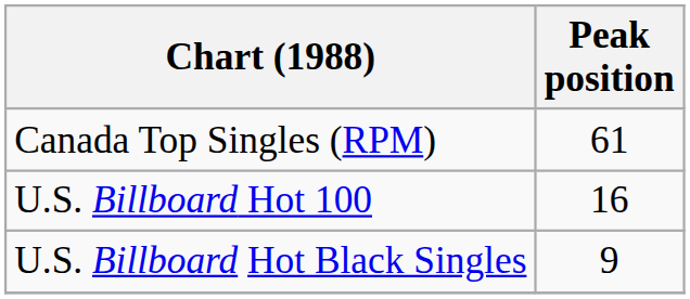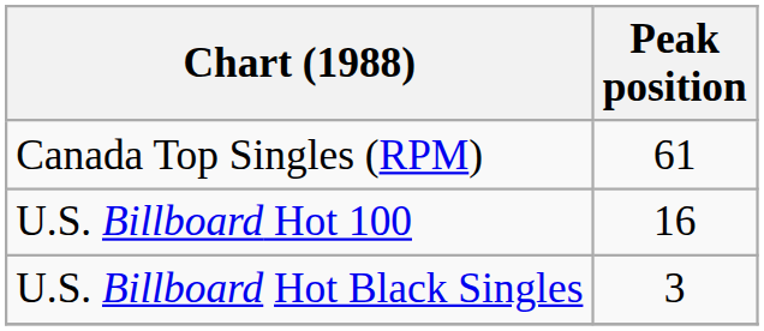 <table class="wikitable sortable">
 <tr>
 <th>Chart (1988)</th>
 <th>Peak<br>position</th>
 </tr>
 <tr>
 <td>Canada Top Singles (<a href='#'>RPM</a>)</td>
 <td align="center">61</td>
 </tr>
 <tr>
 <td>U.S. <a href='#'><em>Billboard</em> Hot 100</a></td>
 <td align="center">16</td>
 </tr>
 <tr>
 <td>U.S. <em><a href='#'>Billboard</a></em> <a href='#'>Hot Black Singles</a></td>
-<td align="center">9</td>
+<td align="center">3</td>
 </tr>
 <tr>
 </tr>
 </table>
